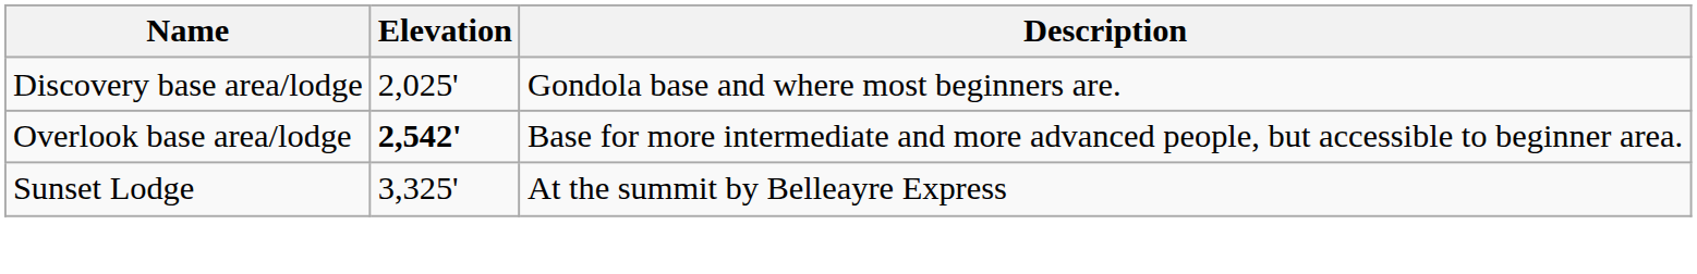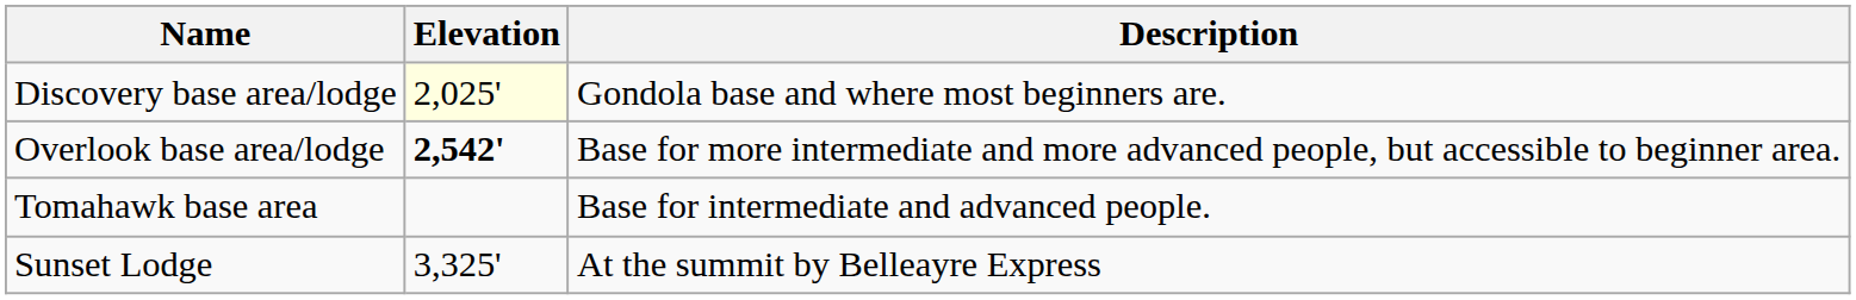 <table class="wikitable">
 <tr>
 <th>Name</th>
 <th>Elevation</th>
 <th>Description</th>
 </tr>
 <tr>
 <td>Discovery base area/lodge</td>
-<td>2,025'</td>
+<td style="background: lightyellow;">2,025'</td>
 <td>Gondola base and where most beginners are.</td>
 </tr>
 <tr>
 <td>Overlook base area/lodge</td>
 <td><strong>2,542'</strong></td>
 <td>Base for more intermediate and more advanced people, but accessible to beginner area.</td>
 </tr>
 <tr>
+<td>Tomahawk base area</td>
+<td></td>
+<td>Base for intermediate and advanced people.</td>
+</tr>
+<tr>
 <td>Sunset Lodge</td>
 <td>3,325'</td>
 <td>At the summit by Belleayre Express</td>
 </tr>
 </table>
